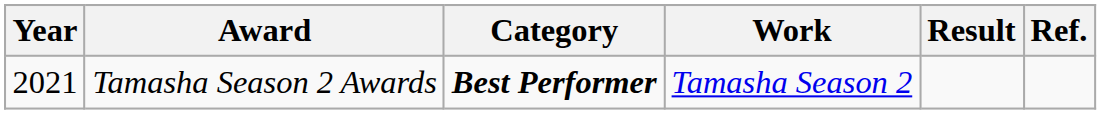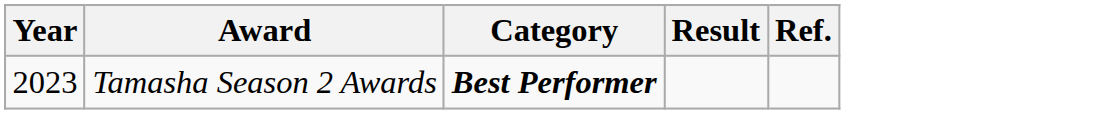 <table class="wikitable">
 <tr>
 <th>Year</th>
 <th>Award</th>
 <th>Category</th>
-<th>Work</th>
 <th>Result</th>
 <th>Ref.</th>
 </tr>
 <tr>
-<td>2021</td>
+<td>2023</td>
 <td><em>Tamasha Season 2 Awards</em></td>
 <td><strong><em>Best Performer</em></strong></td>
-<td><em><a href='#'>Tamasha Season 2</a></em></td>
 <td></td>
 <td></td>
 </tr>
 </table>
